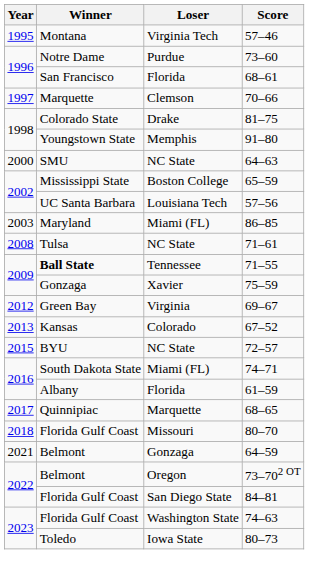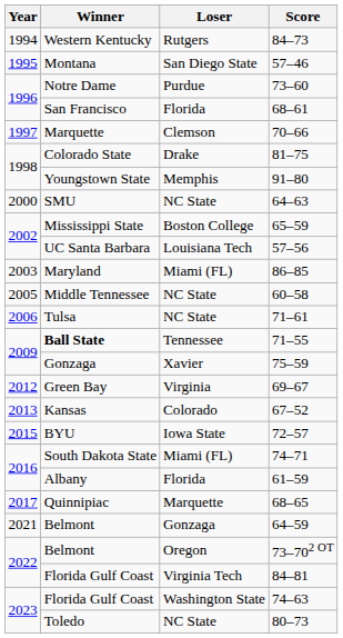 <table class="wikitable">
 <tr>
 <th>Year</th>
 <th>Winner</th>
 <th>Loser</th>
 <th>Score</th>
 </tr>
 <tr --->
+<td>1994</td>
+<td>Western Kentucky</td>
+<td>Rutgers</td>
+<td>84–73</td>
+</tr>
+<tr --->
 <td><a href='#'>1995</a></td>
 <td>Montana</td>
-<td>Virginia Tech</td>
+<td>San Diego State</td>
 <td>57–46</td>
 </tr>
 <tr --->
 <td rowspan="2"><a href='#'>1996</a></td>
 <td>Notre Dame</td>
 <td>Purdue</td>
 <td>73–60</td>
 </tr>
 <tr --->
 <td>San Francisco</td>
 <td>Florida</td>
 <td>68–61</td>
 </tr>
 <tr --->
 <td><a href='#'>1997</a></td>
 <td>Marquette</td>
 <td>Clemson</td>
 <td>70–66</td>
 </tr>
 <tr --->
 <td rowspan="2">1998</td>
 <td>Colorado State</td>
 <td>Drake</td>
 <td>81–75</td>
 </tr>
 <tr --->
 <td>Youngstown State</td>
 <td>Memphis</td>
 <td>91–80</td>
 </tr>
 <tr --->
 <td>2000</td>
 <td>SMU</td>
 <td>NC State</td>
 <td>64–63</td>
 </tr>
 <tr --->
 <td rowspan="2"><a href='#'>2002</a></td>
 <td>Mississippi State</td>
 <td>Boston College</td>
 <td>65–59</td>
 </tr>
 <tr --->
 <td>UC Santa Barbara</td>
 <td>Louisiana Tech</td>
 <td>57–56</td>
 </tr>
 <tr --->
 <td>2003</td>
 <td>Maryland</td>
 <td>Miami (FL)</td>
 <td>86–85</td>
 </tr>
 <tr --->
-<td><a href='#'>2008</a></td>
+<td>2005</td>
+<td>Middle Tennessee</td>
+<td>NC State</td>
+<td>60–58</td>
+</tr>
+<tr --->
+<td><a href='#'>2006</a></td>
 <td>Tulsa</td>
 <td>NC State</td>
 <td>71–61</td>
 </tr>
 <tr --->
 <td rowspan="2"><a href='#'>2009</a></td>
 <td><strong>Ball State</strong></td>
 <td>Tennessee</td>
 <td>71–55</td>
 </tr>
 <tr --->
 <td>Gonzaga</td>
 <td>Xavier</td>
 <td>75–59</td>
 </tr>
 <tr --->
 <td><a href='#'>2012</a></td>
 <td>Green Bay</td>
 <td>Virginia</td>
 <td>69–67</td>
 </tr>
 <tr --->
 <td><a href='#'>2013</a></td>
 <td>Kansas</td>
 <td>Colorado</td>
 <td>67–52</td>
 </tr>
 <tr --->
 <td><a href='#'>2015</a></td>
 <td>BYU</td>
-<td>NC State</td>
+<td>Iowa State</td>
 <td>72–57</td>
 </tr>
 <tr --->
 <td rowspan="2"><a href='#'>2016</a></td>
 <td>South Dakota State</td>
 <td>Miami (FL)</td>
 <td>74–71</td>
 </tr>
 <tr --->
 <td>Albany</td>
 <td>Florida</td>
 <td>61–59</td>
 </tr>
 <tr --->
 <td><a href='#'>2017</a></td>
 <td>Quinnipiac</td>
 <td>Marquette</td>
 <td>68–65</td>
 </tr>
 <tr --->
-<td><a href='#'>2018</a></td>
-<td>Florida Gulf Coast</td>
-<td>Missouri</td>
-<td>80–70</td>
-</tr>
-<tr --->
 <td>2021</td>
 <td>Belmont</td>
 <td>Gonzaga</td>
 <td>64–59</td>
 </tr>
 <tr --->
 <td rowspan="2"><a href='#'>2022</a></td>
 <td>Belmont</td>
 <td>Oregon</td>
 <td>73–70<sup>2 OT</sup></td>
 </tr>
 <tr --->
 <td>Florida Gulf Coast</td>
-<td>San Diego State</td>
+<td>Virginia Tech</td>
 <td>84–81</td>
 </tr>
 <tr>
 <td rowspan="2"><a href='#'>2023</a></td>
 <td>Florida Gulf Coast</td>
 <td>Washington State</td>
 <td>74–63</td>
 </tr>
 <tr --->
 <td>Toledo</td>
-<td>Iowa State</td>
+<td>NC State</td>
 <td>80–73</td>
 </tr>
 </table>
